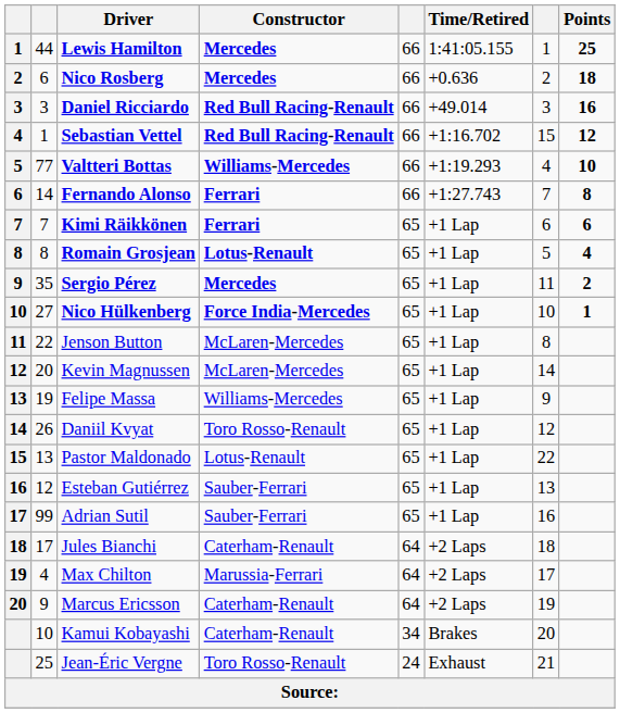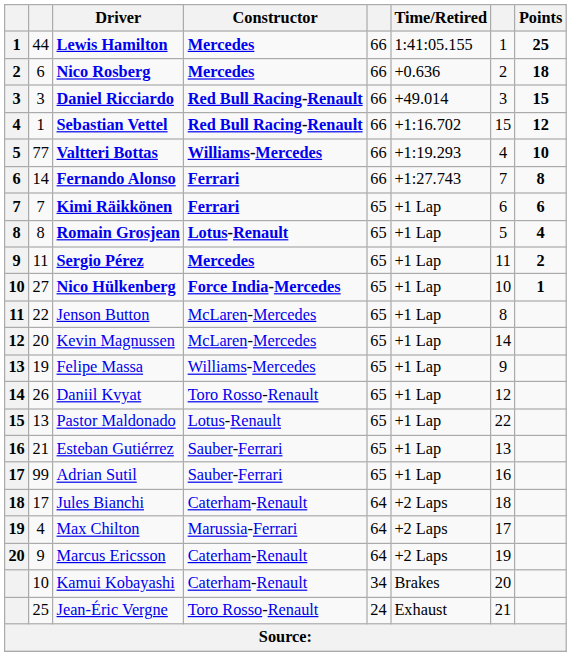 <table class="wikitable sortable" style="font-size: 85%">
 <tr>
 <th scope="col"></th>
 <th scope="col"></th>
 <th scope="col">Driver</th>
 <th scope="col">Constructor</th>
 <th scope="col" class="unsortable"></th>
 <th scope="col" class="unsortable">Time/Retired</th>
 <th scope="col"></th>
 <th scope="col">Points</th>
 </tr>
 <tr>
 <th scope="row">1</th>
 <td align="center">44</td>
 <td data-sort-value="HAM"> <strong><a href='#'>Lewis Hamilton</a></strong></td>
 <td><strong><a href='#'>Mercedes</a></strong></td>
 <td>66</td>
 <td>1:41:05.155</td>
 <td align="center">1</td>
 <td align="center"><strong>25</strong></td>
 </tr>
 <tr>
 <th scope="row">2</th>
 <td align="center">6</td>
 <td data-sort-value="ROS"> <strong><a href='#'>Nico Rosberg</a></strong></td>
 <td><strong><a href='#'>Mercedes</a></strong></td>
 <td>66</td>
 <td>+0.636</td>
 <td align="center">2</td>
 <td align="center"><strong>18</strong></td>
 </tr>
 <tr>
 <th scope="row">3</th>
 <td align="center">3</td>
 <td data-sort-value="RIC"> <strong><a href='#'>Daniel Ricciardo</a></strong></td>
 <td><strong><a href='#'>Red Bull Racing</a>-<a href='#'>Renault</a></strong></td>
 <td>66</td>
 <td>+49.014</td>
 <td align="center">3</td>
-<td align="center"><strong>16</strong></td>
+<td align="center"><strong>15</strong></td>
 </tr>
 <tr>
 <th scope="row">4</th>
 <td align="center">1</td>
 <td data-sort-value="VET"> <strong><a href='#'>Sebastian Vettel</a></strong></td>
 <td><strong><a href='#'>Red Bull Racing</a>-<a href='#'>Renault</a></strong></td>
 <td>66</td>
 <td>+1:16.702</td>
 <td align="center">15</td>
 <td align="center"><strong>12</strong></td>
 </tr>
 <tr>
 <th scope="row">5</th>
 <td align="center">77</td>
 <td data-sort-value="BOT"> <strong><a href='#'>Valtteri Bottas</a></strong></td>
 <td><strong><a href='#'>Williams</a>-<a href='#'>Mercedes</a></strong></td>
 <td>66</td>
 <td>+1:19.293</td>
 <td align="center">4</td>
 <td align="center"><strong>10</strong></td>
 </tr>
 <tr>
 <th scope="row">6</th>
 <td align="center">14</td>
 <td data-sort-value="ALO"> <strong><a href='#'>Fernando Alonso</a></strong></td>
 <td><strong><a href='#'>Ferrari</a></strong></td>
 <td>66</td>
 <td>+1:27.743</td>
 <td align="center">7</td>
 <td align="center"><strong>8</strong></td>
 </tr>
 <tr>
 <th scope="row">7</th>
 <td align="center">7</td>
 <td data-sort-value="RAI"> <strong><a href='#'>Kimi Räikkönen</a></strong></td>
 <td><strong><a href='#'>Ferrari</a></strong></td>
 <td>65</td>
 <td>+1 Lap</td>
 <td align="center">6</td>
 <td align="center"><strong>6</strong></td>
 </tr>
 <tr>
 <th scope="row">8</th>
 <td align="center">8</td>
 <td data-sort-value="GRO"> <strong><a href='#'>Romain Grosjean</a></strong></td>
 <td><strong><a href='#'>Lotus</a>-<a href='#'>Renault</a></strong></td>
 <td>65</td>
 <td>+1 Lap</td>
 <td align="center">5</td>
 <td align="center"><strong>4</strong></td>
 </tr>
 <tr>
 <th scope="row">9</th>
-<td align="center">35</td>
+<td align="center">11</td>
 <td data-sort-value="PER"> <strong><a href='#'>Sergio Pérez</a></strong></td>
 <td><strong><a href='#'>Mercedes</a></strong></td>
 <td>65</td>
 <td>+1 Lap</td>
 <td align="center">11</td>
 <td align="center"><strong>2</strong></td>
 </tr>
 <tr>
 <th scope="row">10</th>
 <td align="center">27</td>
 <td data-sort-value="HUL"> <strong><a href='#'>Nico Hülkenberg</a></strong></td>
 <td><strong><a href='#'>Force India</a>-<a href='#'>Mercedes</a></strong></td>
 <td>65</td>
 <td>+1 Lap</td>
 <td align="center">10</td>
 <td align="center"><strong>1</strong></td>
 </tr>
 <tr>
 <th scope="row">11</th>
 <td align="center">22</td>
 <td data-sort-value="BUT"> <a href='#'>Jenson Button</a></td>
 <td><a href='#'>McLaren</a>-<a href='#'>Mercedes</a></td>
 <td>65</td>
 <td>+1 Lap</td>
 <td align="center">8</td>
 <td></td>
 </tr>
 <tr>
 <th scope="row">12</th>
 <td align="center">20</td>
 <td data-sort-value="MAG"> <a href='#'>Kevin Magnussen</a></td>
 <td><a href='#'>McLaren</a>-<a href='#'>Mercedes</a></td>
 <td>65</td>
 <td>+1 Lap</td>
 <td align="center">14</td>
 <td></td>
 </tr>
 <tr>
 <th scope="row">13</th>
 <td align="center">19</td>
 <td data-sort-value="MAS"> <a href='#'>Felipe Massa</a></td>
 <td><a href='#'>Williams</a>-<a href='#'>Mercedes</a></td>
 <td>65</td>
 <td>+1 Lap</td>
 <td align="center">9</td>
 <td></td>
 </tr>
 <tr>
 <th scope="row">14</th>
 <td align="center">26</td>
 <td data-sort-value="KVY"> <a href='#'>Daniil Kvyat</a></td>
 <td><a href='#'>Toro Rosso</a>-<a href='#'>Renault</a></td>
 <td>65</td>
 <td>+1 Lap</td>
 <td align="center">12</td>
 <td></td>
 </tr>
 <tr>
 <th scope="row">15</th>
 <td align="center">13</td>
 <td data-sort-value="MAL"> <a href='#'>Pastor Maldonado</a></td>
 <td><a href='#'>Lotus</a>-<a href='#'>Renault</a></td>
 <td>65</td>
 <td>+1 Lap</td>
 <td align="center">22</td>
 <td></td>
 </tr>
 <tr>
 <th scope="row">16</th>
-<td align="center">12</td>
+<td align="center">21</td>
 <td data-sort-value="GUT"> <a href='#'>Esteban Gutiérrez</a></td>
 <td><a href='#'>Sauber</a>-<a href='#'>Ferrari</a></td>
 <td>65</td>
 <td>+1 Lap</td>
 <td align="center">13</td>
 <td></td>
 </tr>
 <tr>
 <th scope="row">17</th>
 <td align="center">99</td>
 <td data-sort-value="SUT"> <a href='#'>Adrian Sutil</a></td>
 <td><a href='#'>Sauber</a>-<a href='#'>Ferrari</a></td>
 <td>65</td>
 <td>+1 Lap</td>
 <td align="center">16</td>
 <td></td>
 </tr>
 <tr>
 <th scope="row">18</th>
 <td align="center">17</td>
 <td data-sort-value="BIA"> <a href='#'>Jules Bianchi</a></td>
 <td><a href='#'>Caterham</a>-<a href='#'>Renault</a></td>
 <td>64</td>
 <td>+2 Laps</td>
 <td align="center">18</td>
 <td></td>
 </tr>
 <tr>
 <th scope="row">19</th>
 <td align="center">4</td>
 <td data-sort-value="CHI"> <a href='#'>Max Chilton</a></td>
 <td><a href='#'>Marussia</a>-<a href='#'>Ferrari</a></td>
 <td>64</td>
 <td>+2 Laps</td>
 <td align="center">17</td>
 <td></td>
 </tr>
 <tr>
 <th scope="row">20</th>
 <td align="center">9</td>
 <td data-sort-value="ERI"> <a href='#'>Marcus Ericsson</a></td>
 <td><a href='#'>Caterham</a>-<a href='#'>Renault</a></td>
 <td>64</td>
 <td>+2 Laps</td>
 <td align="center">19</td>
 <td></td>
 </tr>
 <tr>
 <th data-sort-value="21"  scope="row"></th>
 <td align="center">10</td>
 <td data-sort-value="KOB"> <a href='#'>Kamui Kobayashi</a></td>
 <td><a href='#'>Caterham</a>-<a href='#'>Renault</a></td>
 <td>34</td>
 <td>Brakes</td>
 <td align="center">20</td>
 <td></td>
 </tr>
 <tr>
 <th data-sort-value="22" scope="row"></th>
 <td align="center">25</td>
 <td data-sort-value="VER"> <a href='#'>Jean-Éric Vergne</a></td>
 <td><a href='#'>Toro Rosso</a>-<a href='#'>Renault</a></td>
 <td>24</td>
 <td>Exhaust</td>
 <td align="center">21</td>
 <td></td>
 </tr>
 <tr class="sortbottom">
 <th colspan="8">Source:</th>
 </tr>
 <tr>
 </tr>
 </table>
